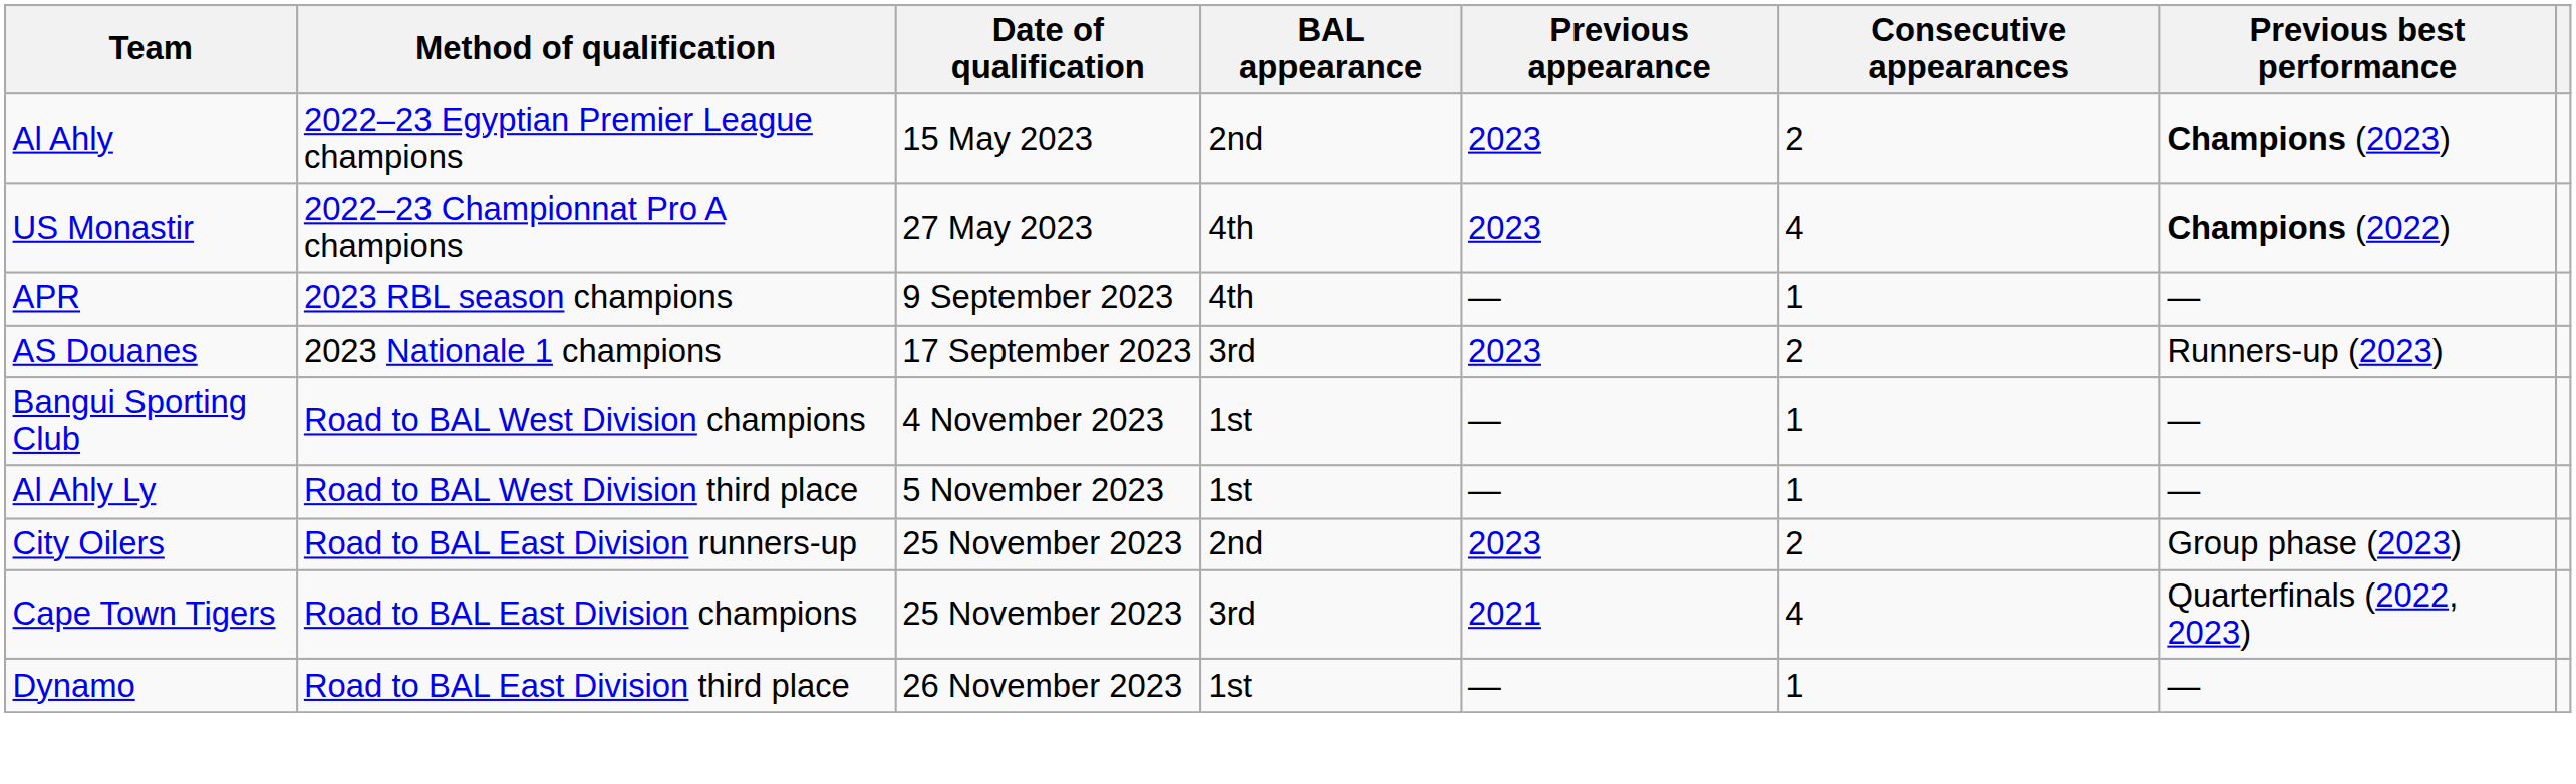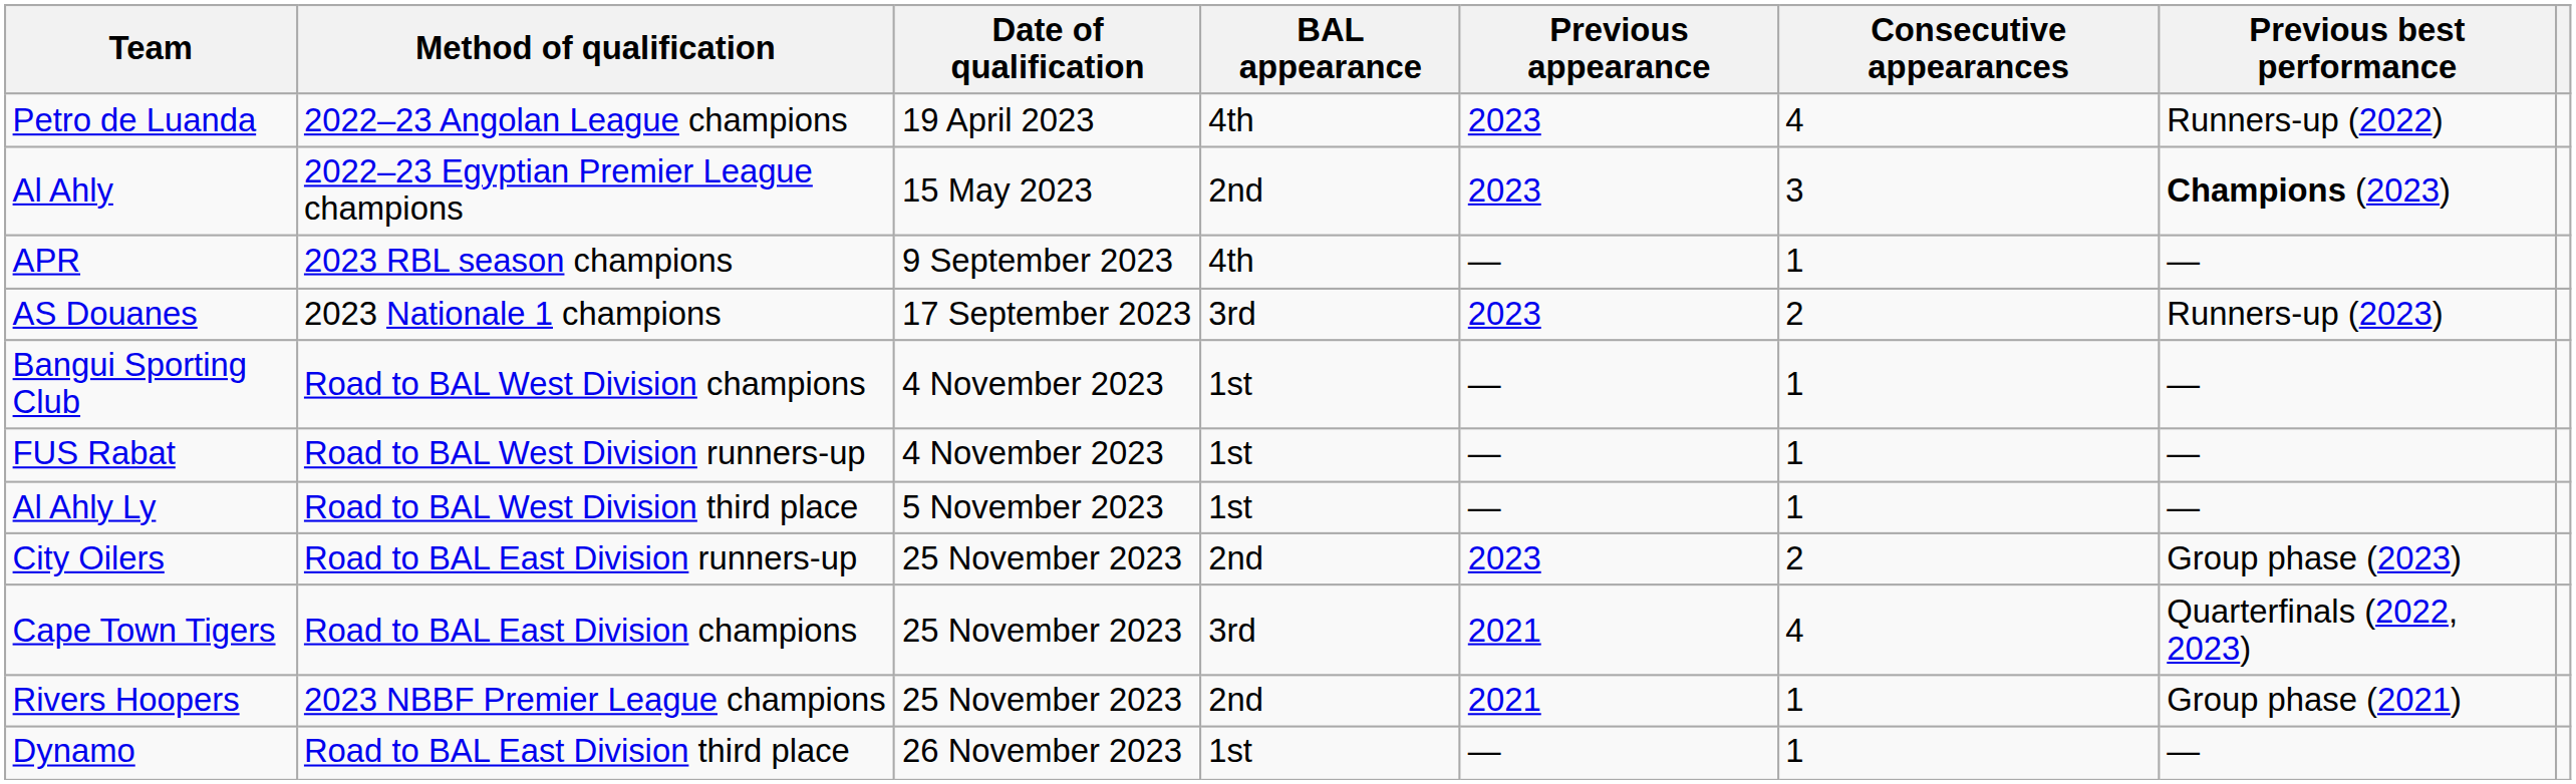 <table class="wikitable sortable">
 <tr>
 <th>Team</th>
 <th data-sort-type="text">Method of qualification</th>
 <th data-sort-type="date">Date of qualification</th>
 <th>BAL appearance</th>
 <th>Previous appearance</th>
 <th>Consecutive appearances</th>
 <th data-sort-type="number">Previous best performance</th>
 <th></th>
 </tr>
 <tr>
+<td> <a href='#'>Petro de Luanda</a></td>
+<td data-sort-value="a"><a href='#'>2022–23 Angolan League</a> champions</td>
+<td>19 April 2023</td>
+<td>4th</td>
+<td><a href='#'>2023</a></td>
+<td>4</td>
+<td data-sort-value="1">Runners-up (<a href='#'>2022</a>)</td>
+<td></td>
+</tr>
+<tr>
 <td> <a href='#'>Al Ahly</a></td>
 <td data-sort-value="a"><a href='#'>2022–23 Egyptian Premier League</a> champions</td>
 <td>15 May 2023</td>
 <td>2nd</td>
 <td><a href='#'>2023</a></td>
-<td>2</td>
+<td>3</td>
 <td data-sort-value="2"><strong>Champions</strong> (<a href='#'>2023</a>)</td>
-<td></td>
-</tr>
-<tr>
-<td> <a href='#'>US Monastir</a></td>
-<td><a href='#'>2022–23 Championnat Pro A</a> champions</td>
-<td>27 May 2023</td>
-<td>4th</td>
-<td><a href='#'>2023</a></td>
-<td>4</td>
-<td><strong>Champions</strong> (<a href='#'>2022</a>)</td>
 <td></td>
 </tr>
 <tr>
 <td> <a href='#'>APR</a></td>
 <td><a href='#'>2023 RBL season</a> champions</td>
 <td>9 September 2023</td>
 <td>4th</td>
 <td>—</td>
 <td>1</td>
 <td>—</td>
 <td></td>
 </tr>
 <tr>
 <td> <a href='#'>AS Douanes</a></td>
 <td>2023 <a href='#'>Nationale 1</a> champions</td>
 <td>17 September 2023</td>
 <td>3rd</td>
 <td><a href='#'>2023</a></td>
 <td>2</td>
 <td>Runners-up (<a href='#'>2023</a>)</td>
 <td></td>
 </tr>
 <tr>
 <td> <a href='#'>Bangui Sporting Club</a></td>
 <td><a href='#'>Road to BAL West Division</a> champions</td>
+<td>4 November 2023</td>
+<td>1st</td>
+<td>—</td>
+<td>1</td>
+<td>—</td>
+<td></td>
+</tr>
+<tr>
+<td> <a href='#'>FUS Rabat</a></td>
+<td><a href='#'>Road to BAL West Division</a> runners-up</td>
 <td>4 November 2023</td>
 <td>1st</td>
 <td>—</td>
 <td>1</td>
 <td>—</td>
 <td></td>
 </tr>
 <tr>
 <td> <a href='#'>Al Ahly Ly</a></td>
 <td><a href='#'>Road to BAL West Division</a> third place</td>
 <td>5 November 2023</td>
 <td>1st</td>
 <td>—</td>
 <td>1</td>
 <td>—</td>
 <td></td>
 </tr>
 <tr>
 <td> <a href='#'>City Oilers</a></td>
 <td><a href='#'>Road to BAL East Division</a> runners-up</td>
 <td>25 November 2023</td>
 <td>2nd</td>
 <td><a href='#'>2023</a></td>
 <td>2</td>
 <td>Group phase (<a href='#'>2023</a>)</td>
 <td></td>
 </tr>
 <tr>
 <td> <a href='#'>Cape Town Tigers</a></td>
 <td><a href='#'>Road to BAL East Division</a> champions</td>
 <td>25 November 2023</td>
 <td>3rd</td>
 <td><a href='#'>2021</a></td>
 <td>4</td>
 <td>Quarterfinals (<a href='#'>2022</a>, <a href='#'>2023</a>)</td>
 <td></td>
 </tr>
 <tr>
+<td> <a href='#'>Rivers Hoopers</a></td>
+<td><a href='#'>2023 NBBF Premier League</a> champions</td>
+<td>25 November 2023</td>
+<td>2nd</td>
+<td><a href='#'>2021</a></td>
+<td>1</td>
+<td>Group phase (<a href='#'>2021</a>)</td>
+<td></td>
+</tr>
+<tr>
 <td> <a href='#'>Dynamo</a></td>
 <td><a href='#'>Road to BAL East Division</a> third place</td>
 <td>26 November 2023</td>
 <td>1st</td>
 <td>—</td>
 <td>1</td>
 <td>—</td>
 <td></td>
 </tr>
 </table>
